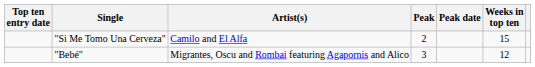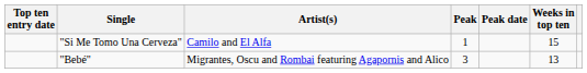 <table class="wikitable sortable">
 <tr>
 <th>Top ten<br>entry date</th>
 <th>Single</th>
 <th>Artist(s)</th>
 <th data-sort-type="number">Peak</th>
 <th>Peak date</th>
 <th data-sort-type="number">Weeks in<br>top ten</th>
 <th></th>
 </tr>
 <tr>
 <td></td>
 <td>"Si Me Tomo Una Cerveza"</td>
 <td><a href='#'>Camilo</a> and <a href='#'>El Alfa</a></td>
-<td style="text-align:center;">2</td>
+<td style="text-align:center;">1</td>
 <td></td>
 <td style="text-align:center;">15</td>
 <td style="text-align:center;"></td>
 </tr>
 <tr>
 <td></td>
 <td>"Bebé"</td>
 <td>Migrantes, Oscu and <a href='#'>Rombai</a> featuring <a href='#'>Agapornis</a> and Alico</td>
 <td style="text-align:center;">3</td>
 <td></td>
-<td style="text-align:center;">12</td>
+<td style="text-align:center;">13</td>
 <td style="text-align:center;"></td>
 </tr>
 </table>
